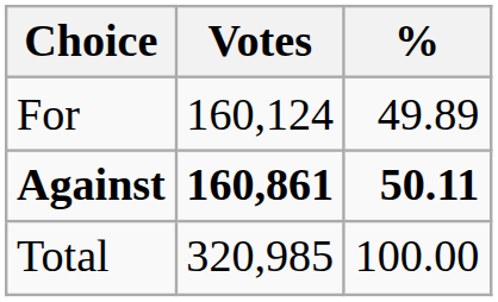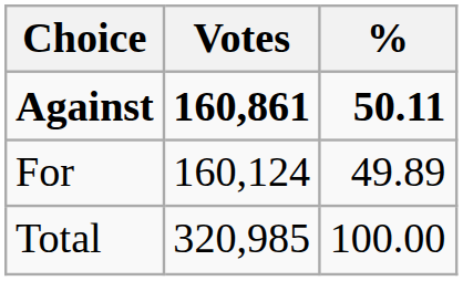 <table class="wikitable" style="text-align:right">
 <tr>
 <th>Choice</th>
 <th>Votes</th>
 <th>%</th>
 </tr>
 <tr>
+<td align="left"><strong>Against</strong></td>
+<td><strong>160,861</strong></td>
+<td><strong>50.11</strong></td>
+</tr>
+<tr>
 <td align="left">For</td>
 <td>160,124</td>
 <td>49.89</td>
-</tr>
-<tr>
-<td align="left"><strong>Against</strong></td>
-<td><strong>160,861</strong></td>
-<td><strong>50.11</strong></td>
 </tr>
 <tr>
 <td align="left">Total</td>
 <td>320,985</td>
 <td>100.00</td>
 </tr>
 </table>
